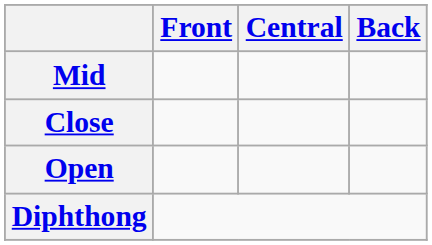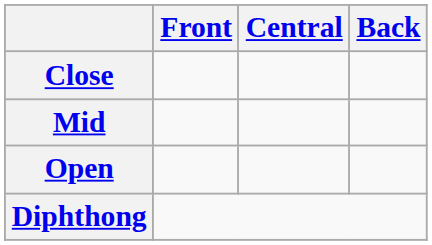 <table class="wikitable" style="text-align: center;">
 <tr>
 <th></th>
 <th><a href='#'>Front</a></th>
 <th><a href='#'>Central</a></th>
 <th><a href='#'>Back</a></th>
 </tr>
 <tr>
-<th><a href='#'>Mid</a></th>
+<th><a href='#'>Close</a></th>
 <td></td>
 <td></td>
 <td></td>
 </tr>
 <tr>
-<th><a href='#'>Close</a></th>
+<th><a href='#'>Mid</a></th>
 <td></td>
 <td></td>
 <td></td>
 </tr>
 <tr>
 <th><a href='#'>Open</a></th>
 <td></td>
 <td></td>
 <td></td>
 </tr>
 <tr>
 <th><a href='#'>Diphthong</a></th>
 <td colspan="3"></td>
 </tr>
 </table>
